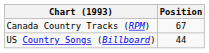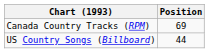 <table class="wikitable sortable">
 <tr>
 <th scope="col">Chart (1993)</th>
 <th scope="col">Position</th>
 </tr>
 <tr>
 <td>Canada Country Tracks (<em><a href='#'>RPM</a></em>)</td>
-<td align="center">67</td>
+<td align="center">69</td>
 </tr>
 <tr>
 <td>US <a href='#'>Country Songs</a> (<em><a href='#'>Billboard</a></em>)</td>
 <td align="center">44</td>
 </tr>
 </table>
